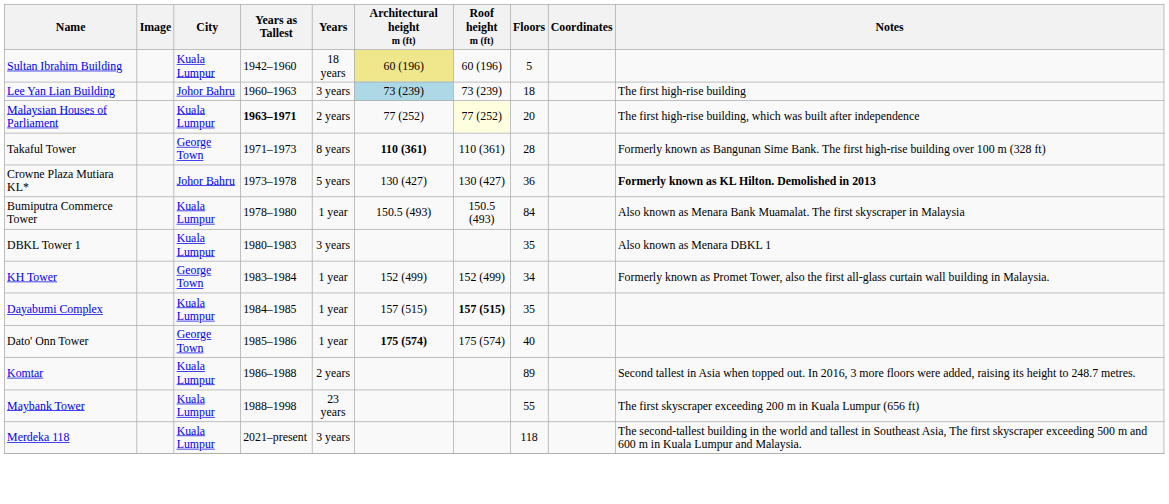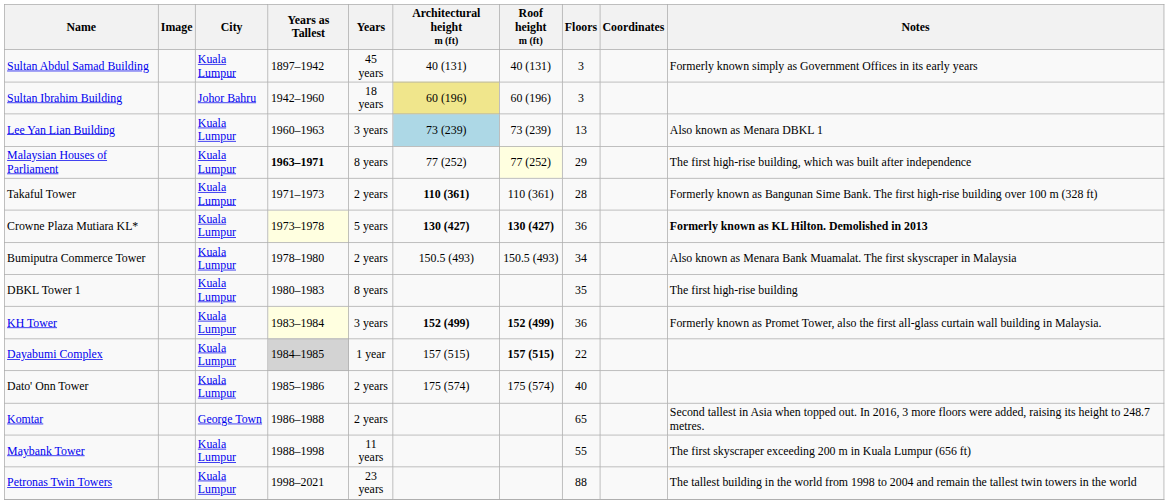 <table class="wikitable sortable">
 <tr>
 <th>Name</th>
 <th class="unsortable">Image</th>
 <th class="unsortable">City</th>
 <th>Years as Tallest</th>
 <th>Years</th>
 <th>Architectural height<br><small>m (ft)</small></th>
 <th>Roof height<br><small>m (ft)</small></th>
 <th>Floors</th>
 <th>Coordinates</th>
 <th class="unsortable">Notes</th>
 </tr>
 <tr>
+<td><a href='#'>Sultan Abdul Samad Building</a></td>
+<td></td>
+<td><a href='#'>Kuala Lumpur</a></td>
+<td>1897–1942</td>
+<td align=center>45 years</td>
+<td align=center>40 (131)</td>
+<td align=center>40 (131)</td>
+<td align=center>3</td>
+<td></td>
+<td>Formerly known simply as Government Offices in its early years</td>
+</tr>
+<tr>
 <td><a href='#'>Sultan Ibrahim Building</a></td>
 <td></td>
-<td><a href='#'>Kuala Lumpur</a></td>
+<td><a href='#'>Johor Bahru</a></td>
 <td>1942–1960</td>
 <td align=center>18 years</td>
 <td align=center style="background: khaki;">60 (196)</td>
 <td align=center>60 (196)</td>
-<td align=center>5</td>
+<td align=center>3</td>
 <td></td>
 <td></td>
 </tr>
 <tr>
 <td><a href='#'>Lee Yan Lian Building</a></td>
 <td></td>
-<td><a href='#'>Johor Bahru</a></td>
+<td><a href='#'>Kuala Lumpur</a></td>
 <td>1960–1963</td>
 <td align=center>3 years</td>
 <td align=center style="background: lightblue;">73 (239)</td>
 <td align=center>73 (239)</td>
-<td align=center>18</td>
+<td align=center>13</td>
 <td></td>
-<td>The first high-rise building</td>
+<td>Also known as Menara DBKL 1</td>
 </tr>
 <tr>
 <td><a href='#'>Malaysian Houses of Parliament</a></td>
 <td></td>
 <td><a href='#'>Kuala Lumpur</a></td>
 <td><strong>1963–1971</strong></td>
-<td align=center>2 years</td>
+<td align=center>8 years</td>
 <td align=center>77 (252)</td>
 <td align=center style="background: lightyellow;">77 (252)</td>
-<td align=center>20</td>
+<td align=center>29</td>
 <td></td>
 <td>The first high-rise building, which was built after independence</td>
 </tr>
 <tr>
 <td>Takaful Tower</td>
 <td></td>
-<td><a href='#'>George Town</a></td>
+<td><a href='#'>Kuala Lumpur</a></td>
 <td>1971–1973</td>
-<td align=center>8 years</td>
+<td align=center>2 years</td>
 <td align=center><strong>110 (361)</strong></td>
 <td align=center>110 (361)</td>
 <td align=center>28</td>
 <td></td>
 <td>Formerly known as Bangunan Sime Bank. The first high-rise building over 100 m (328 ft)</td>
 </tr>
 <tr>
 <td>Crowne Plaza Mutiara KL*</td>
 <td></td>
-<td><a href='#'>Johor Bahru</a></td>
-<td>1973–1978</td>
+<td><a href='#'>Kuala Lumpur</a></td>
+<td style="background: lightyellow;">1973–1978</td>
 <td align=center>5 years</td>
-<td align=center>130 (427)</td>
-<td align=center>130 (427)</td>
+<td align=center><strong>130 (427)</strong></td>
+<td align=center><strong>130 (427)</strong></td>
 <td align=center>36</td>
 <td></td>
 <td><strong>Formerly known as KL Hilton. Demolished in 2013</strong></td>
 </tr>
 <tr>
 <td>Bumiputra Commerce Tower</td>
 <td></td>
 <td><a href='#'>Kuala Lumpur</a></td>
 <td>1978–1980</td>
-<td align=center>1 year</td>
+<td align=center>2 years</td>
 <td align=center>150.5 (493)</td>
 <td align=center>150.5 (493)</td>
-<td align=center>84</td>
+<td align=center>34</td>
 <td></td>
 <td>Also known as Menara Bank Muamalat. The first skyscraper in Malaysia</td>
 </tr>
 <tr>
 <td>DBKL Tower 1</td>
 <td></td>
 <td><a href='#'>Kuala Lumpur</a></td>
 <td>1980–1983</td>
-<td align=center>3 years</td>
+<td align=center>8 years</td>
 <td align=center></td>
 <td align=center></td>
 <td align=center>35</td>
 <td></td>
-<td>Also known as Menara DBKL 1</td>
+<td>The first high-rise building</td>
 </tr>
 <tr>
 <td><a href='#'>KH Tower</a></td>
 <td></td>
-<td><a href='#'>George Town</a></td>
-<td>1983–1984</td>
-<td align=center>1 year</td>
-<td align=center>152 (499)</td>
-<td align=center>152 (499)</td>
-<td align=center>34</td>
+<td><a href='#'>Kuala Lumpur</a></td>
+<td style="background: lightyellow;">1983–1984</td>
+<td align=center>3 years</td>
+<td align=center><strong>152 (499)</strong></td>
+<td align=center><strong>152 (499)</strong></td>
+<td align=center>36</td>
 <td></td>
 <td>Formerly known as Promet Tower, also the first all-glass curtain wall building in Malaysia.</td>
 </tr>
 <tr>
 <td><a href='#'>Dayabumi Complex</a></td>
 <td></td>
 <td><a href='#'>Kuala Lumpur</a></td>
-<td>1984–1985</td>
+<td style="background: lightgrey;">1984–1985</td>
 <td align=center>1 year</td>
 <td align=center>157 (515)</td>
 <td align=center><strong>157 (515)</strong></td>
-<td align=center>35</td>
+<td align=center>22</td>
 <td></td>
 <td></td>
 </tr>
 <tr>
 <td>Dato' Onn Tower</td>
 <td></td>
-<td><a href='#'>George Town</a></td>
+<td><a href='#'>Kuala Lumpur</a></td>
 <td>1985–1986</td>
-<td align=center>1 year</td>
-<td align=center><strong>175 (574)</strong></td>
+<td align=center>2 years</td>
+<td align=center>175 (574)</td>
 <td align=center>175 (574)</td>
 <td align=center>40</td>
 <td></td>
 <td></td>
 </tr>
 <tr>
 <td><a href='#'>Komtar</a></td>
 <td></td>
-<td><a href='#'>Kuala Lumpur</a></td>
+<td><a href='#'>George Town</a></td>
 <td>1986–1988</td>
 <td align=center>2 years</td>
 <td align=center></td>
 <td align=center></td>
-<td align=center>89</td>
+<td align=center>65</td>
 <td></td>
 <td>Second tallest in Asia when topped out. In 2016, 3 more floors were added, raising its height to 248.7 metres.</td>
 </tr>
 <tr>
 <td><a href='#'>Maybank Tower</a></td>
 <td></td>
 <td><a href='#'>Kuala Lumpur</a></td>
 <td>1988–1998</td>
-<td align=center>23 years</td>
+<td align=center>11 years</td>
 <td align=center></td>
 <td align=center></td>
 <td align=center>55</td>
 <td></td>
 <td>The first skyscraper exceeding 200 m in Kuala Lumpur (656 ft)</td>
 </tr>
 <tr>
-<td><a href='#'>Merdeka 118</a></td>
+<td><a href='#'>Petronas Twin Towers</a></td>
 <td></td>
 <td><a href='#'>Kuala Lumpur</a></td>
-<td>2021–present</td>
-<td align=center>3 years</td>
+<td>1998–2021</td>
+<td align=center>23 years</td>
 <td align=center></td>
 <td align=center></td>
-<td align=center>118</td>
+<td align=center>88</td>
 <td></td>
-<td>The second-tallest building in the world and tallest in Southeast Asia, The first skyscraper exceeding 500 m and 600 m in Kuala Lumpur and Malaysia.</td>
+<td>The tallest building in the world from 1998 to 2004 and remain the tallest twin towers in the world</td>
 </tr>
 <tr>
 </tr>
 </table>
